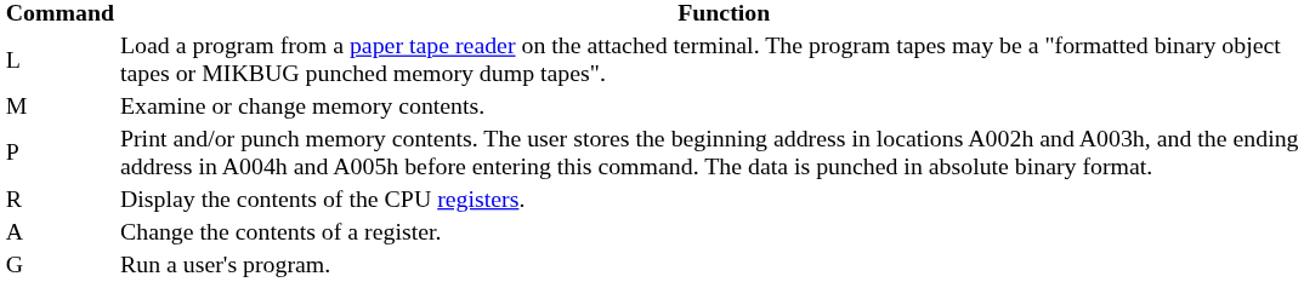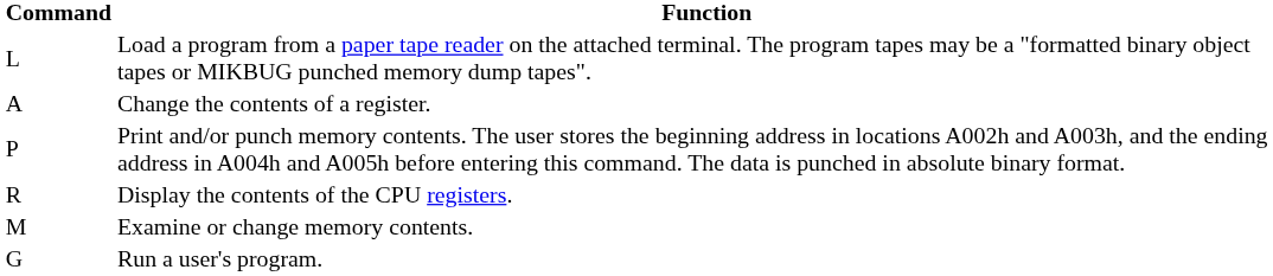 <table>
 <tr>
 <th>Command</th>
 <th>Function</th>
 </tr>
 <tr>
 <td>L</td>
 <td>Load a program from a <a href='#'>paper tape reader</a> on the attached terminal. The program tapes may be a "formatted binary object tapes or MIKBUG punched memory dump tapes".</td>
 </tr>
 <tr>
-<td>M</td>
-<td>Examine or change memory contents.</td>
+<td>A</td>
+<td>Change the contents of a register.</td>
 </tr>
 <tr>
 <td>P</td>
 <td>Print and/or punch memory contents. The user stores the beginning address in locations A002h and A003h, and the ending address in A004h and A005h before entering this command. The data is punched in absolute binary format.</td>
 </tr>
 <tr>
 <td>R</td>
 <td>Display the contents of the CPU <a href='#'>registers</a>.</td>
 </tr>
 <tr>
-<td>A</td>
-<td>Change the contents of a register.</td>
+<td>M</td>
+<td>Examine or change memory contents.</td>
 </tr>
 <tr>
 <td>G</td>
 <td>Run a user's program.</td>
 </tr>
 </table>
